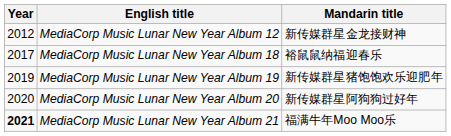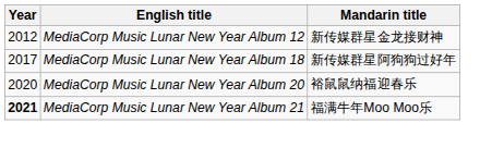 <table class="wikitable sortable">
 <tr>
 <th>Year</th>
 <th>English title</th>
 <th>Mandarin title</th>
 </tr>
 <tr>
 <td>2012</td>
 <td><em>MediaCorp Music Lunar New Year Album 12</em></td>
 <td>新传媒群星金龙接财神</td>
 </tr>
 <tr>
 <td>2017</td>
 <td><em>MediaCorp Music Lunar New Year Album 18</em></td>
-<td>裕鼠鼠纳福迎春乐</td>
-</tr>
-<tr>
-<td>2019</td>
-<td><em>MediaCorp Music Lunar New Year Album 19</em></td>
-<td>新传媒群星猪饱饱欢乐迎肥年</td>
+<td>新传媒群星阿狗狗过好年</td>
 </tr>
 <tr>
 <td>2020</td>
 <td><em>MediaCorp Music Lunar New Year Album 20</em></td>
-<td>新传媒群星阿狗狗过好年</td>
+<td>裕鼠鼠纳福迎春乐</td>
 </tr>
 <tr>
 <td><strong>2021</strong></td>
 <td><em>MediaCorp Music Lunar New Year Album 21</em></td>
 <td>福满牛年Moo Moo乐</td>
 </tr>
 </table>
